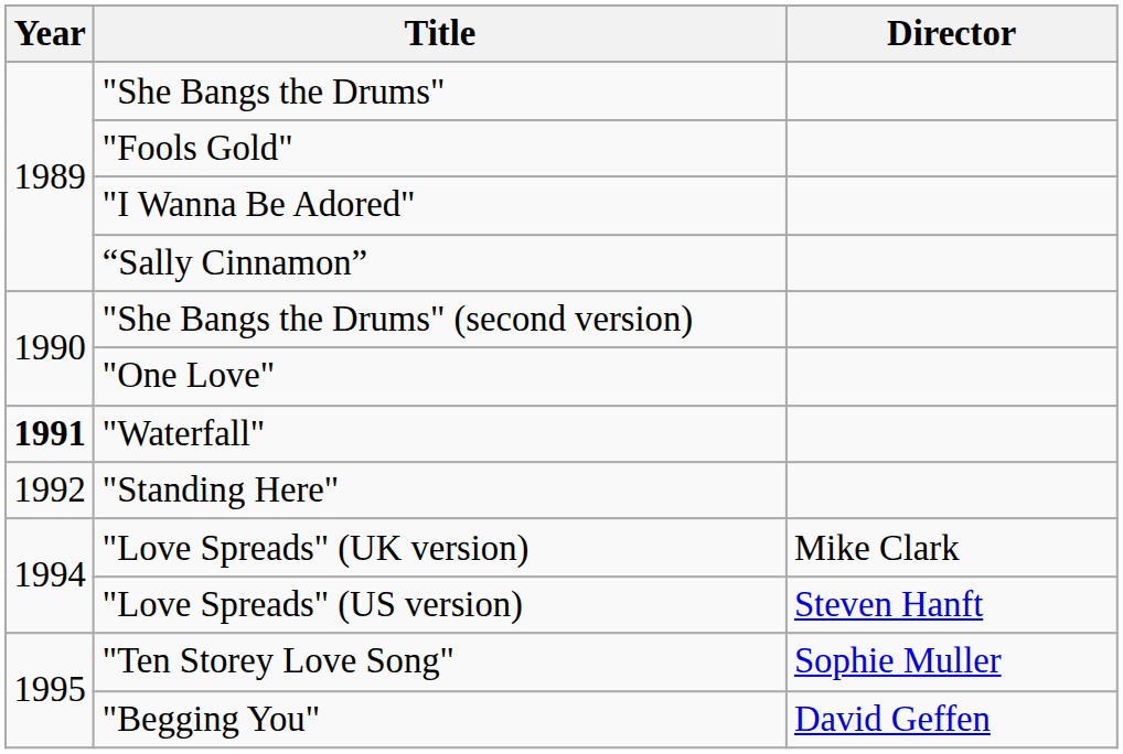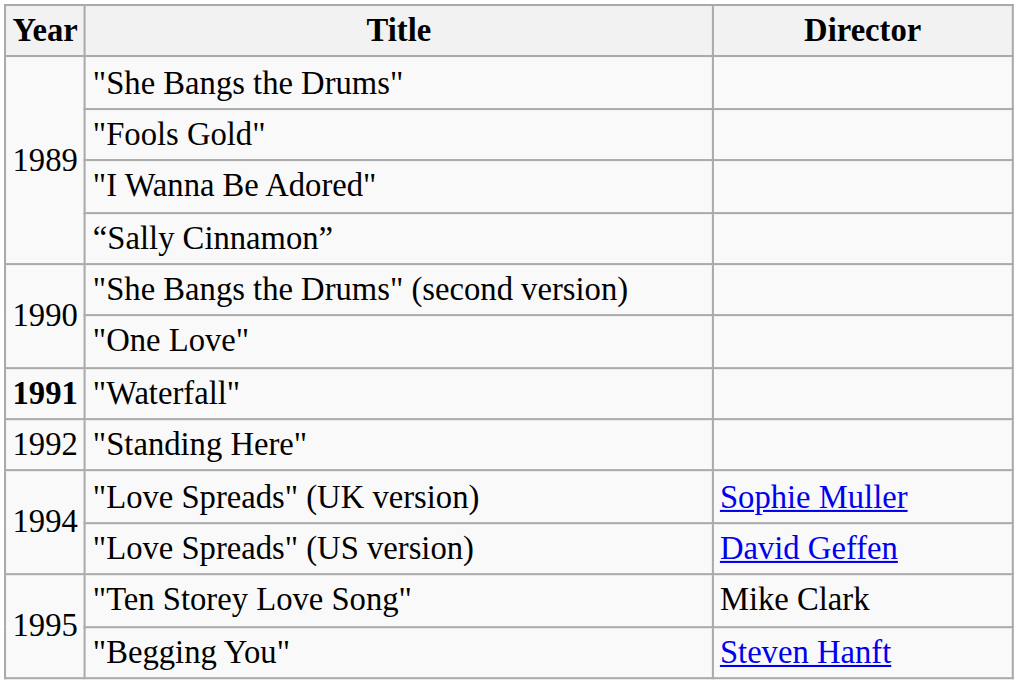 <table class="wikitable" border="1">
 <tr>
 <th>Year</th>
 <th width="300">Title</th>
 <th width="140">Director</th>
 </tr>
 <tr>
 <td rowspan="4">1989</td>
 <td>"She Bangs the Drums"</td>
 <td></td>
 </tr>
 <tr>
 <td>"Fools Gold"</td>
 <td></td>
 </tr>
 <tr>
 <td>"I Wanna Be Adored"</td>
 <td></td>
 </tr>
 <tr>
 <td>“Sally Cinnamon”</td>
 <td></td>
 </tr>
 <tr>
 <td rowspan="2">1990</td>
 <td>"She Bangs the Drums" (second version)</td>
 <td></td>
 </tr>
 <tr>
 <td>"One Love"</td>
 <td></td>
 </tr>
 <tr>
 <td><strong>1991</strong></td>
 <td>"Waterfall"</td>
 <td></td>
 </tr>
 <tr>
 <td>1992</td>
 <td>"Standing Here"</td>
 <td></td>
 </tr>
 <tr>
 <td rowspan="2">1994</td>
 <td>"Love Spreads" (UK version)</td>
-<td>Mike Clark</td>
+<td><a href='#'>Sophie Muller</a></td>
 </tr>
 <tr>
 <td>"Love Spreads" (US version)</td>
-<td><a href='#'>Steven Hanft</a></td>
+<td><a href='#'>David Geffen</a></td>
 </tr>
 <tr>
 <td rowspan="2">1995</td>
 <td>"Ten Storey Love Song"</td>
-<td><a href='#'>Sophie Muller</a></td>
+<td>Mike Clark</td>
 </tr>
 <tr>
 <td>"Begging You"</td>
-<td><a href='#'>David Geffen</a></td>
+<td><a href='#'>Steven Hanft</a></td>
 </tr>
 </table>
